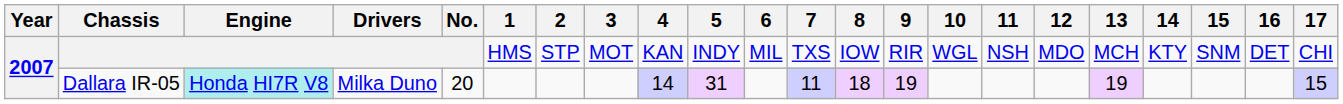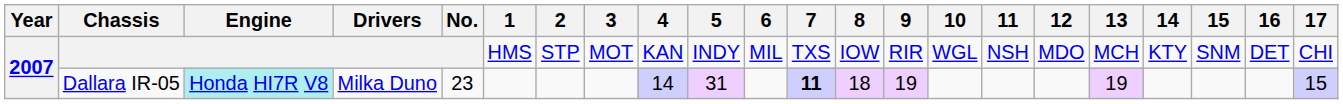 <table class="wikitable" style="text-align:center; font-size:90%">
 <tr>
 <th>Year</th>
 <th>Chassis</th>
 <th>Engine</th>
 <th>Drivers</th>
 <th>No.</th>
 <th>1</th>
 <th>2</th>
 <th>3</th>
 <th>4</th>
 <th>5</th>
 <th>6</th>
 <th>7</th>
 <th>8</th>
 <th>9</th>
 <th>10</th>
 <th>11</th>
 <th>12</th>
 <th>13</th>
 <th>14</th>
 <th>15</th>
 <th>16</th>
 <th>17</th>
 </tr>
 <tr>
 <th rowspan="2"><a href='#'>2007</a></th>
 <th colspan=4></th>
 <td><a href='#'>HMS</a></td>
 <td><a href='#'>STP</a></td>
 <td><a href='#'>MOT</a></td>
 <td><a href='#'>KAN</a></td>
 <td><a href='#'>INDY</a></td>
 <td><a href='#'>MIL</a></td>
 <td><a href='#'>TXS</a></td>
 <td><a href='#'>IOW</a></td>
 <td><a href='#'>RIR</a></td>
 <td><a href='#'>WGL</a></td>
 <td><a href='#'>NSH</a></td>
 <td><a href='#'>MDO</a></td>
 <td><a href='#'>MCH</a></td>
 <td><a href='#'>KTY</a></td>
 <td><a href='#'>SNM</a></td>
 <td><a href='#'>DET</a></td>
 <td><a href='#'>CHI</a></td>
 </tr>
 <tr>
 <td><a href='#'>Dallara</a> IR-05</td>
 <td style="background: paleturquoise;"><a href='#'>Honda</a> <a href='#'>HI7R</a> <a href='#'>V8</a></td>
 <td align="left"> <a href='#'>Milka Duno</a></td>
-<td>20</td>
+<td>23</td>
 <td></td>
 <td></td>
 <td></td>
 <td style="background:#CFCFFF;" align=center>14</td>
 <td style="background:#EFCFFF;" align=center>31</td>
 <td></td>
-<td style="background:#CFCFFF;" align=center>11</td>
+<td style="background:#CFCFFF;" align=center><strong>11</strong></td>
 <td style="background:#EFCFFF;" align=center>18</td>
 <td style="background:#EFCFFF;" align=center>19</td>
 <td></td>
 <td></td>
 <td></td>
 <td style="background:#EFCFFF;" align=center>19</td>
 <td></td>
 <td></td>
 <td></td>
 <td style="background:#CFCFFF;" align=center>15</td>
 </tr>
 </table>
